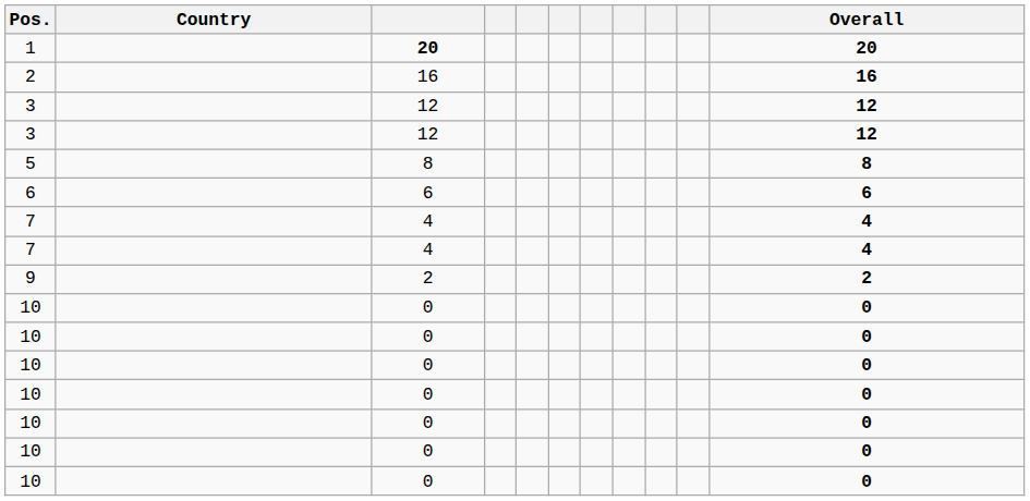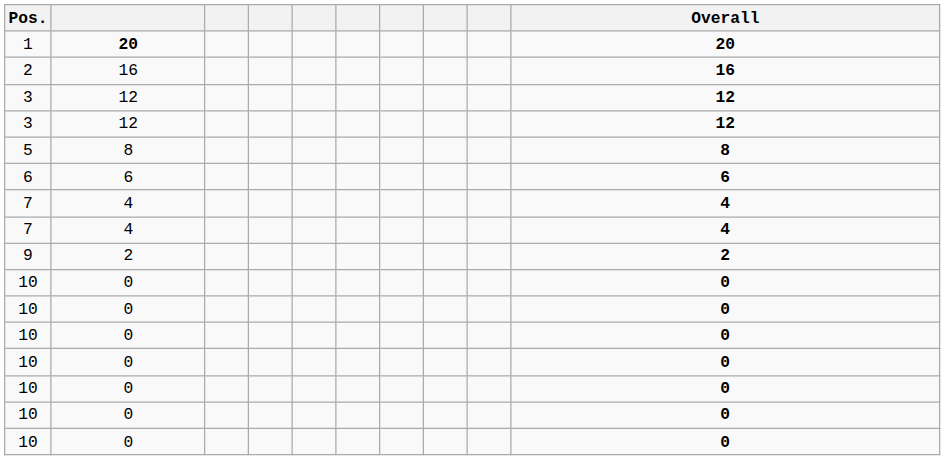 <table class="wikitable" style="text-align:center;">
 <tr>
 <th width=5%>Pos.</th>
-<th>Country</th>
 <th></th>
 <th></th>
 <th></th>
 <th></th>
 <th></th>
 <th></th>
 <th></th>
 <th></th>
 <th>Overall</th>
 </tr>
 <tr>
 <td>1</td>
-<td align=left></td>
 <td><strong>20</strong></td>
 <td></td>
 <td></td>
 <td></td>
 <td></td>
 <td></td>
 <td></td>
 <td></td>
 <td><strong>20</strong></td>
 </tr>
 <tr>
 <td>2</td>
-<td align=left></td>
 <td>16</td>
 <td></td>
 <td></td>
 <td></td>
 <td></td>
 <td></td>
 <td></td>
 <td></td>
 <td><strong>16</strong></td>
 </tr>
 <tr>
 <td>3</td>
-<td align=left></td>
 <td>12</td>
 <td></td>
 <td></td>
 <td></td>
 <td></td>
 <td></td>
 <td></td>
 <td></td>
 <td><strong>12</strong></td>
 </tr>
 <tr>
 <td>3</td>
-<td align=left></td>
 <td>12</td>
 <td></td>
 <td></td>
 <td></td>
 <td></td>
 <td></td>
 <td></td>
 <td></td>
 <td><strong>12</strong></td>
 </tr>
 <tr>
 <td>5</td>
-<td align=left></td>
 <td>8</td>
 <td></td>
 <td></td>
 <td></td>
 <td></td>
 <td></td>
 <td></td>
 <td></td>
 <td><strong>8</strong></td>
 </tr>
 <tr>
 <td>6</td>
-<td align=left></td>
 <td>6</td>
 <td></td>
 <td></td>
 <td></td>
 <td></td>
 <td></td>
 <td></td>
 <td></td>
 <td><strong>6</strong></td>
 </tr>
 <tr>
 <td>7</td>
-<td align=left></td>
 <td>4</td>
 <td></td>
 <td></td>
 <td></td>
 <td></td>
 <td></td>
 <td></td>
 <td></td>
 <td><strong>4</strong></td>
 </tr>
 <tr>
 <td>7</td>
-<td align=left></td>
 <td>4</td>
 <td></td>
 <td></td>
 <td></td>
 <td></td>
 <td></td>
 <td></td>
 <td></td>
 <td><strong>4</strong></td>
 </tr>
 <tr>
 <td>9</td>
-<td align=left></td>
 <td>2</td>
 <td></td>
 <td></td>
 <td></td>
 <td></td>
 <td></td>
 <td></td>
 <td></td>
 <td><strong>2</strong></td>
 </tr>
 <tr>
 <td>10</td>
-<td align=left></td>
 <td>0</td>
 <td></td>
 <td></td>
 <td></td>
 <td></td>
 <td></td>
 <td></td>
 <td></td>
 <td><strong>0</strong></td>
 </tr>
 <tr>
 <td>10</td>
-<td align=left></td>
 <td>0</td>
 <td></td>
 <td></td>
 <td></td>
 <td></td>
 <td></td>
 <td></td>
 <td></td>
 <td><strong>0</strong></td>
 </tr>
 <tr>
 <td>10</td>
-<td align=left></td>
 <td>0</td>
 <td></td>
 <td></td>
 <td></td>
 <td></td>
 <td></td>
 <td></td>
 <td></td>
 <td><strong>0</strong></td>
 </tr>
 <tr>
 <td>10</td>
-<td align=left></td>
 <td>0</td>
 <td></td>
 <td></td>
 <td></td>
 <td></td>
 <td></td>
 <td></td>
 <td></td>
 <td><strong>0</strong></td>
 </tr>
 <tr>
 <td>10</td>
-<td align=left></td>
 <td>0</td>
 <td></td>
 <td></td>
 <td></td>
 <td></td>
 <td></td>
 <td></td>
 <td></td>
 <td><strong>0</strong></td>
 </tr>
 <tr>
 <td>10</td>
-<td align=left></td>
 <td>0</td>
 <td></td>
 <td></td>
 <td></td>
 <td></td>
 <td></td>
 <td></td>
 <td></td>
 <td><strong>0</strong></td>
 </tr>
 <tr>
 <td>10</td>
-<td align=left></td>
 <td>0</td>
 <td></td>
 <td></td>
 <td></td>
 <td></td>
 <td></td>
 <td></td>
 <td></td>
 <td><strong>0</strong></td>
 </tr>
 </table>
